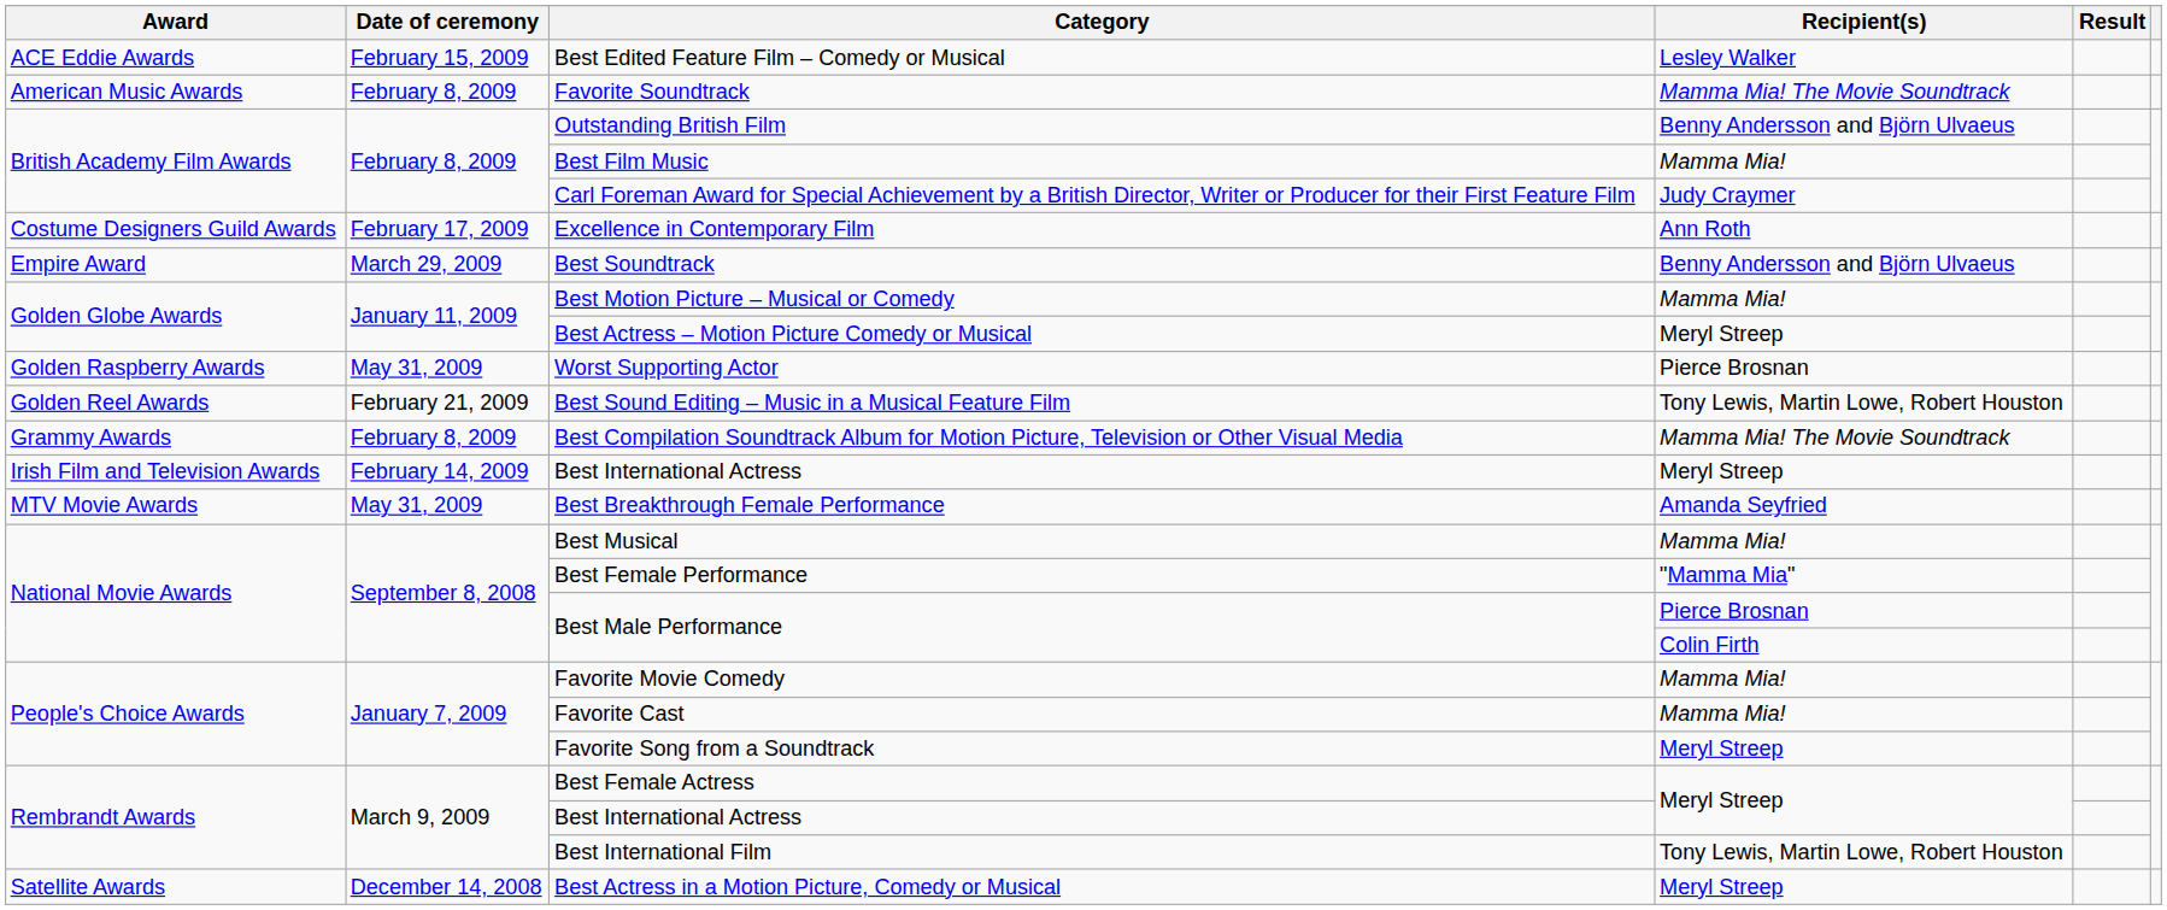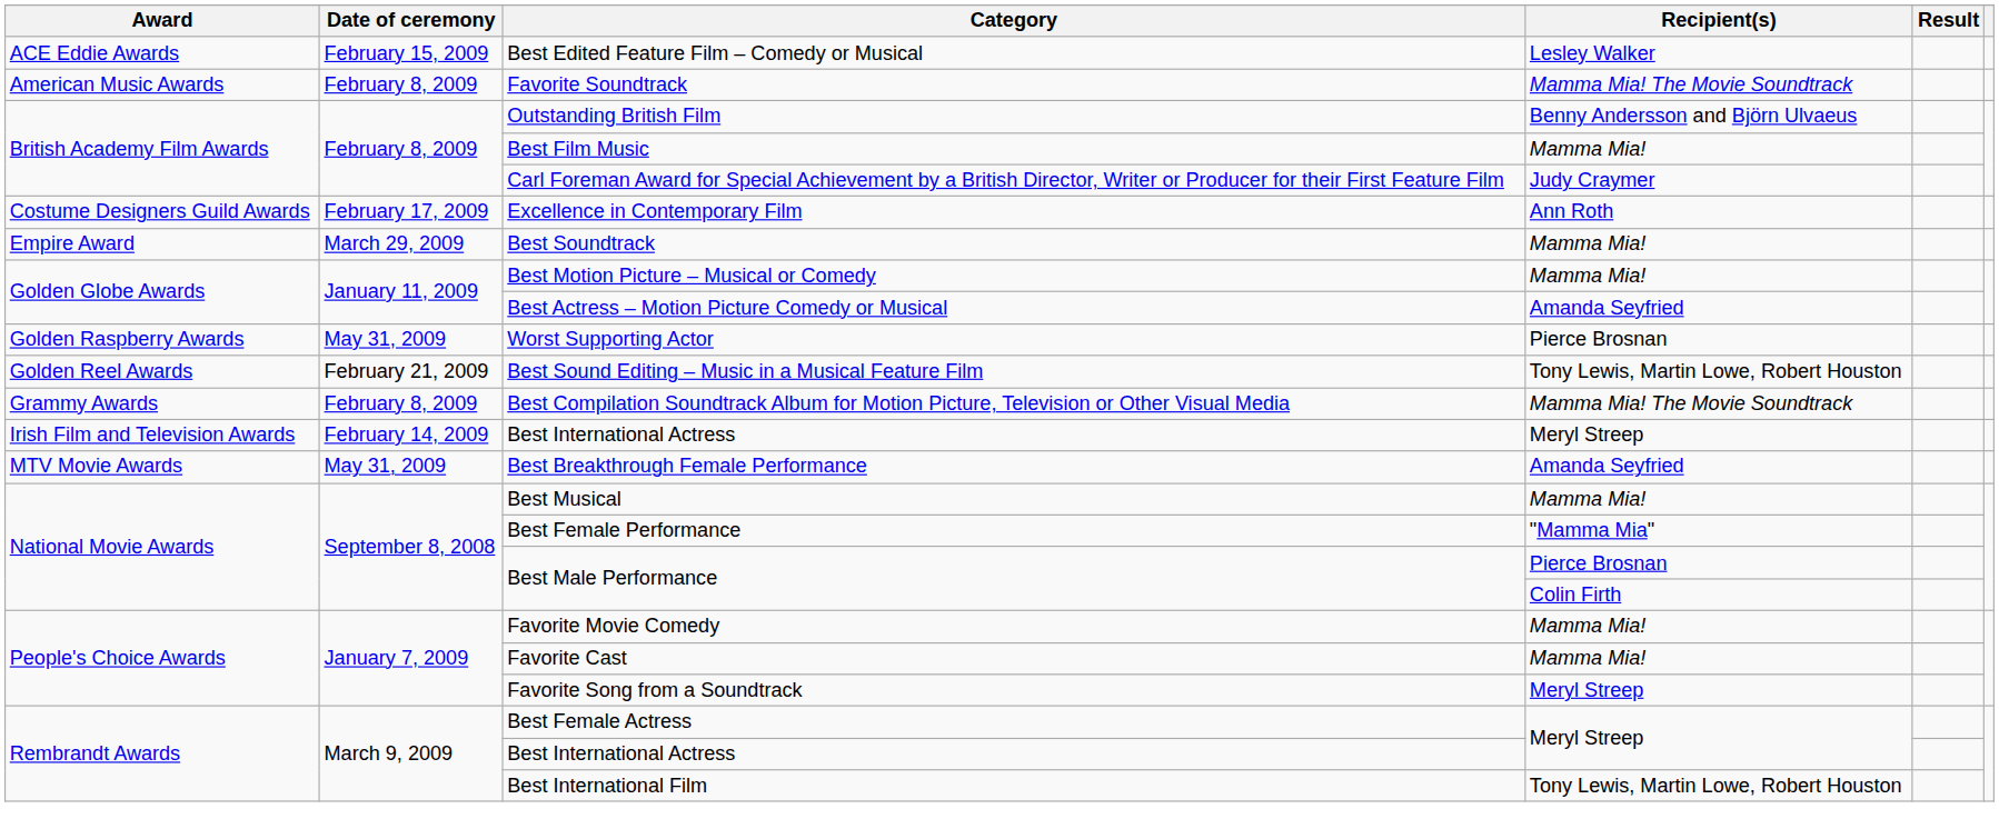 <table class="wikitable sortable" style="width: 100%;">
 <tr>
 </tr>
 <tr>
 <th scope="col">Award</th>
 <th scope="col">Date of ceremony</th>
 <th scope="col">Category</th>
 <th scope="col">Recipient(s)</th>
 <th scope="col">Result</th>
 <th scope="col" class="unsortable"></th>
 </tr>
 <tr>
 <td><a href='#'>ACE Eddie Awards</a></td>
 <td><a href='#'>February 15, 2009</a></td>
 <td>Best Edited Feature Film – Comedy or Musical</td>
 <td><a href='#'>Lesley Walker</a></td>
 <td></td>
 <td style="text-align:center;"></td>
 </tr>
 <tr>
 <td><a href='#'>American Music Awards</a></td>
 <td><a href='#'>February 8, 2009</a></td>
 <td><a href='#'>Favorite Soundtrack</a></td>
 <td><em><a href='#'>Mamma Mia! The Movie Soundtrack</a></em></td>
 <td></td>
 <td style="text-align:center;"></td>
 </tr>
 <tr>
 <td rowspan="3"><a href='#'>British Academy Film Awards</a></td>
 <td rowspan="3"><a href='#'>February 8, 2009</a></td>
 <td><a href='#'>Outstanding British Film</a></td>
 <td><a href='#'>Benny Andersson</a> and <a href='#'>Björn Ulvaeus</a></td>
 <td></td>
 <td rowspan="3" style="text-align:center;"></td>
 </tr>
 <tr>
 <td><a href='#'>Best Film Music</a></td>
 <td><em>Mamma Mia!</em></td>
 <td></td>
 </tr>
 <tr>
 <td><a href='#'>Carl Foreman Award for Special Achievement by a British Director, Writer or Producer for their First Feature Film</a></td>
 <td><a href='#'>Judy Craymer</a></td>
 <td></td>
 </tr>
 <tr>
 <td><a href='#'>Costume Designers Guild Awards</a></td>
 <td><a href='#'>February 17, 2009</a></td>
 <td><a href='#'>Excellence in Contemporary Film</a></td>
 <td><a href='#'>Ann Roth</a></td>
 <td></td>
 <td style="text-align:center;"></td>
 </tr>
 <tr>
 <td><a href='#'>Empire Award</a></td>
 <td><a href='#'>March 29, 2009</a></td>
 <td><a href='#'>Best Soundtrack</a></td>
-<td><a href='#'>Benny Andersson</a> and <a href='#'>Björn Ulvaeus</a></td>
+<td><em>Mamma Mia!</em></td>
 <td></td>
 <td style="text-align:center;"></td>
 </tr>
 <tr>
 <td rowspan="2"><a href='#'>Golden Globe Awards</a></td>
 <td rowspan="2"><a href='#'>January 11, 2009</a></td>
 <td><a href='#'>Best Motion Picture – Musical or Comedy</a></td>
 <td><em>Mamma Mia!</em></td>
 <td></td>
 <td rowspan="2" style="text-align:center;"></td>
 </tr>
 <tr>
 <td><a href='#'>Best Actress – Motion Picture Comedy or Musical</a></td>
-<td>Meryl Streep</td>
+<td><a href='#'>Amanda Seyfried</a></td>
 <td></td>
 </tr>
 <tr>
 <td><a href='#'>Golden Raspberry Awards</a></td>
 <td><a href='#'>May 31, 2009</a></td>
 <td><a href='#'>Worst Supporting Actor</a></td>
 <td>Pierce Brosnan</td>
 <td></td>
 <td style="text-align:center;"></td>
 </tr>
 <tr>
 <td><a href='#'>Golden Reel Awards</a></td>
 <td>February 21, 2009</td>
 <td><a href='#'>Best Sound Editing – Music in a Musical Feature Film</a></td>
 <td>Tony Lewis, Martin Lowe, Robert Houston</td>
 <td></td>
 <td style="text-align:center;"></td>
 </tr>
 <tr>
 <td><a href='#'>Grammy Awards</a></td>
 <td><a href='#'>February 8, 2009</a></td>
 <td><a href='#'>Best Compilation Soundtrack Album for Motion Picture, Television or Other Visual Media</a></td>
 <td><em>Mamma Mia! The Movie Soundtrack</em></td>
 <td></td>
 <td style="text-align:center;"></td>
 </tr>
 <tr>
 <td><a href='#'>Irish Film and Television Awards</a></td>
 <td><a href='#'>February 14, 2009</a></td>
 <td>Best International Actress</td>
 <td>Meryl Streep</td>
 <td></td>
 <td style="text-align:center;"></td>
 </tr>
 <tr>
 <td><a href='#'>MTV Movie Awards</a></td>
 <td><a href='#'>May 31, 2009</a></td>
 <td><a href='#'>Best Breakthrough Female Performance</a></td>
 <td><a href='#'>Amanda Seyfried</a></td>
 <td></td>
 <td style="text-align:center;"></td>
 </tr>
 <tr>
 <td rowspan="4"><a href='#'>National Movie Awards</a></td>
 <td rowspan="4"><a href='#'>September 8, 2008</a></td>
 <td>Best Musical</td>
 <td><em>Mamma Mia!</em></td>
 <td></td>
 <td rowspan="4" style="text-align:center;"></td>
 </tr>
 <tr>
 <td>Best Female Performance</td>
 <td>"<a href='#'>Mamma Mia</a>"</td>
 <td></td>
 </tr>
 <tr>
 <td rowspan="2">Best Male Performance</td>
 <td><a href='#'>Pierce Brosnan</a></td>
 <td></td>
 </tr>
 <tr>
 <td><a href='#'>Colin Firth</a></td>
 <td></td>
 </tr>
 <tr>
 <td rowspan="3"><a href='#'>People's Choice Awards</a></td>
 <td rowspan="3"><a href='#'>January 7, 2009</a></td>
 <td>Favorite Movie Comedy</td>
 <td><em>Mamma Mia!</em></td>
 <td></td>
 <td rowspan="3" style="text-align:center;"></td>
 </tr>
 <tr>
 <td>Favorite Cast</td>
 <td><em>Mamma Mia!</em></td>
 <td></td>
 </tr>
 <tr>
 <td>Favorite Song from a Soundtrack</td>
 <td><a href='#'>Meryl Streep</a></td>
 <td></td>
 </tr>
 <tr>
 <td rowspan="3"><a href='#'>Rembrandt Awards</a></td>
 <td rowspan="3">March 9, 2009</td>
 <td>Best Female Actress</td>
 <td rowspan="2">Meryl Streep</td>
 <td></td>
 <td rowspan="3" style="text-align:center;"></td>
 </tr>
 <tr>
 <td>Best International Actress</td>
 <td></td>
 </tr>
 <tr>
 <td>Best International Film</td>
 <td>Tony Lewis, Martin Lowe, Robert Houston</td>
 <td></td>
 </tr>
-<tr>
-<td><a href='#'>Satellite Awards</a></td>
-<td><a href='#'>December 14, 2008</a></td>
-<td><a href='#'>Best Actress in a Motion Picture, Comedy or Musical</a></td>
-<td><a href='#'>Meryl Streep</a></td>
-<td></td>
-<td style="text-align:center;"></td>
-</tr>
 </table>
